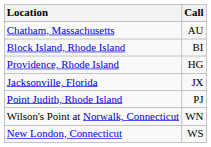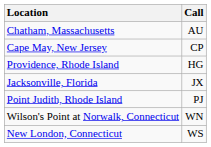 <table class="wikitable sortable">
 <tr>
 <th style="text-align:left;">Location</th>
 <th style="text-align:left;">Call</th>
 </tr>
 <tr>
 <td><a href='#'>Chatham, Massachusetts</a></td>
 <td style="text-align:right;">AU</td>
 </tr>
 <tr>
-<td><a href='#'>Block Island, Rhode Island</a></td>
-<td style="text-align:right;">BI</td>
+<td><a href='#'>Cape May, New Jersey</a></td>
+<td style="text-align:right;">CP</td>
 </tr>
 <tr>
 <td><a href='#'>Providence, Rhode Island</a></td>
 <td style="text-align:right;">HG</td>
 </tr>
 <tr>
 <td><a href='#'>Jacksonville, Florida</a></td>
 <td style="text-align:right;">JX</td>
 </tr>
 <tr>
 <td><a href='#'>Point Judith, Rhode Island</a></td>
 <td style="text-align:right;">PJ</td>
 </tr>
 <tr>
 <td>Wilson's Point at <a href='#'>Norwalk, Connecticut</a></td>
 <td style="text-align:right;">WN</td>
 </tr>
 <tr>
 <td><a href='#'>New London, Connecticut</a></td>
 <td style="text-align:right;">WS</td>
 </tr>
 </table>
